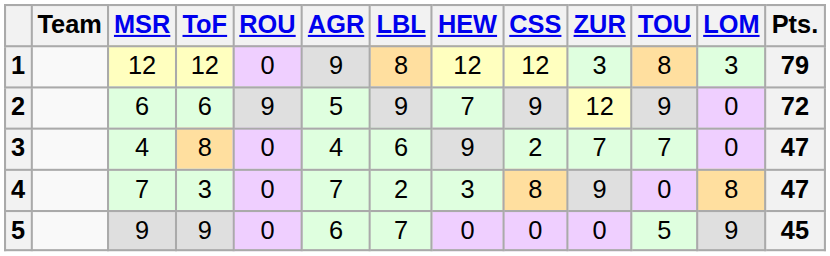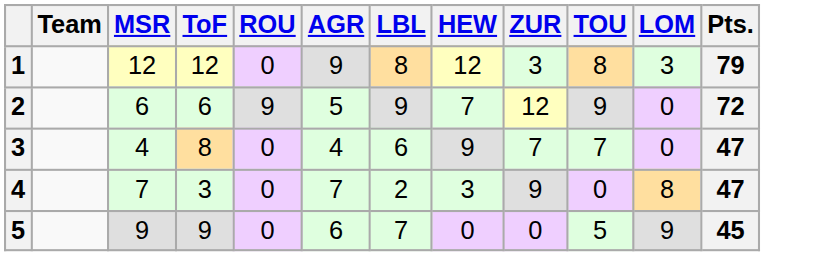 <table class="wikitable" style="font-size:77%; text-align:center">
 <tr>
 <th></th>
 <th>Team</th>
 <th><a href='#'>MSR</a></th>
 <th><a href='#'>ToF</a></th>
 <th><a href='#'>ROU</a></th>
 <th><a href='#'>AGR</a></th>
 <th><a href='#'>LBL</a></th>
 <th><a href='#'>HEW</a></th>
-<th><a href='#'>CSS</a></th>
 <th><a href='#'>ZUR</a></th>
 <th><a href='#'>TOU</a></th>
 <th><a href='#'>LOM</a></th>
 <th>Pts.</th>
 </tr>
 <tr>
 <th>1</th>
 <td style="text-align:left;"></td>
 <td style="background:#FFFFBF;">12</td>
 <td style="background:#FFFFBF;">12</td>
 <td style="background:#EFCFFF;">0</td>
 <td style="background:#dfdfdf;">9</td>
 <td style="background:#ffdf9f;">8</td>
-<td style="background:#FFFFBF;">12</td>
 <td style="background:#FFFFBF;">12</td>
 <td style="background:#dfffdf;">3</td>
 <td style="background:#ffdf9f;">8</td>
 <td style="background:#dfffdf;">3</td>
 <th>79</th>
 </tr>
 <tr>
 <th>2</th>
 <td style="text-align:left;"></td>
 <td style="background:#dfffdf;">6</td>
 <td style="background:#dfffdf;">6</td>
 <td style="background:#dfdfdf;">9</td>
 <td style="background:#dfffdf;">5</td>
 <td style="background:#dfdfdf;">9</td>
 <td style="background:#dfffdf;">7</td>
-<td style="background:#dfdfdf;">9</td>
 <td style="background:#FFFFBF;">12</td>
 <td style="background:#dfdfdf;">9</td>
 <td style="background:#EFCFFF;">0</td>
 <th>72</th>
 </tr>
 <tr>
 <th>3</th>
 <td style="text-align:left;"></td>
 <td style="background:#dfffdf;">4</td>
 <td style="background:#ffdf9f;">8</td>
 <td style="background:#EFCFFF;">0</td>
 <td style="background:#dfffdf;">4</td>
 <td style="background:#dfffdf;">6</td>
 <td style="background:#dfdfdf;">9</td>
-<td style="background:#dfffdf;">2</td>
 <td style="background:#dfffdf;">7</td>
 <td style="background:#dfffdf;">7</td>
 <td style="background:#EFCFFF;">0</td>
 <th>47</th>
 </tr>
 <tr>
 <th>4</th>
 <td style="text-align:left;"></td>
 <td style="background:#dfffdf;">7</td>
 <td style="background:#dfffdf;">3</td>
 <td style="background:#EFCFFF;">0</td>
 <td style="background:#dfffdf;">7</td>
 <td style="background:#dfffdf;">2</td>
 <td style="background:#dfffdf;">3</td>
-<td style="background:#ffdf9f;">8</td>
 <td style="background:#dfdfdf;">9</td>
 <td style="background:#EFCFFF;">0</td>
 <td style="background:#ffdf9f;">8</td>
 <th>47</th>
 </tr>
 <tr>
 <th>5</th>
 <td style="text-align:left;"></td>
 <td style="background:#dfdfdf;">9</td>
 <td style="background:#dfdfdf;">9</td>
 <td style="background:#EFCFFF;">0</td>
 <td style="background:#dfffdf;">6</td>
 <td style="background:#dfffdf;">7</td>
 <td style="background:#EFCFFF;">0</td>
 <td style="background:#EFCFFF;">0</td>
-<td style="background:#EFCFFF;">0</td>
 <td style="background:#dfffdf;">5</td>
 <td style="background:#dfdfdf;">9</td>
 <th>45</th>
 </tr>
 </table>
